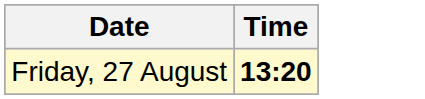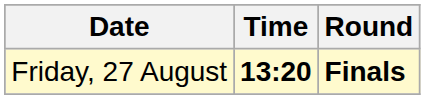 <table class="wikitable">
 <tr>
 <th>Date</th>
 <th>Time</th>
+<th>Round</th>
 </tr>
 <tr style="background:lemonchiffon">
 <td>Friday, 27 August</td>
 <td><strong>13:20</strong></td>
+<td><strong>Finals</strong></td>
 </tr>
 </table>
